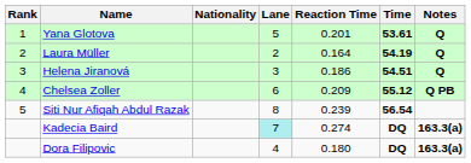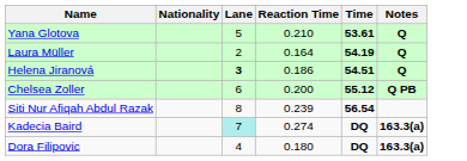 <table class="wikitable sortable" style="text-align:center">
 <tr>
-<th>Rank</th>
 <th>Name</th>
 <th>Nationality</th>
 <th>Lane</th>
 <th>Reaction Time</th>
 <th>Time</th>
 <th>Notes</th>
 </tr>
 <tr bgcolor=ccffcc>
-<td>1</td>
 <td align=left><a href='#'>Yana Glotova</a></td>
 <td align=left></td>
 <td>5</td>
-<td>0.201</td>
+<td>0.210</td>
 <td><strong>53.61</strong></td>
 <td><strong>Q</strong></td>
 </tr>
 <tr bgcolor=ccffcc>
-<td>2</td>
 <td align=left><a href='#'>Laura Müller</a></td>
 <td align=left></td>
 <td>2</td>
 <td>0.164</td>
 <td><strong>54.19</strong></td>
 <td><strong>Q</strong></td>
 </tr>
 <tr bgcolor=ccffcc>
-<td>3</td>
 <td align=left><a href='#'>Helena Jiranová</a></td>
 <td align=left></td>
-<td>3</td>
+<td><strong>3</strong></td>
 <td>0.186</td>
 <td><strong>54.51</strong></td>
 <td><strong>Q</strong></td>
 </tr>
 <tr bgcolor=ccffcc>
-<td>4</td>
 <td align=left><a href='#'>Chelsea Zoller</a></td>
 <td align=left></td>
 <td>6</td>
-<td>0.209</td>
+<td>0.200</td>
 <td><strong>55.12</strong></td>
 <td><strong>Q PB</strong></td>
 </tr>
 <tr>
-<td>5</td>
 <td align=left><a href='#'>Siti Nur Afiqah Abdul Razak</a></td>
 <td align=left></td>
 <td>8</td>
 <td>0.239</td>
 <td><strong>56.54</strong></td>
 <td></td>
 </tr>
 <tr>
-<td></td>
 <td align=left><a href='#'>Kadecia Baird</a></td>
 <td align=left></td>
 <td style="background: paleturquoise;">7</td>
 <td>0.274</td>
 <td><strong>DQ</strong></td>
 <td><strong>163.3(a)</strong></td>
 </tr>
 <tr>
-<td></td>
 <td align=left><a href='#'>Dora Filipovic</a></td>
 <td align=left></td>
 <td>4</td>
 <td>0.180</td>
 <td><strong>DQ</strong></td>
 <td><strong>163.3(a)</strong></td>
 </tr>
 </table>
